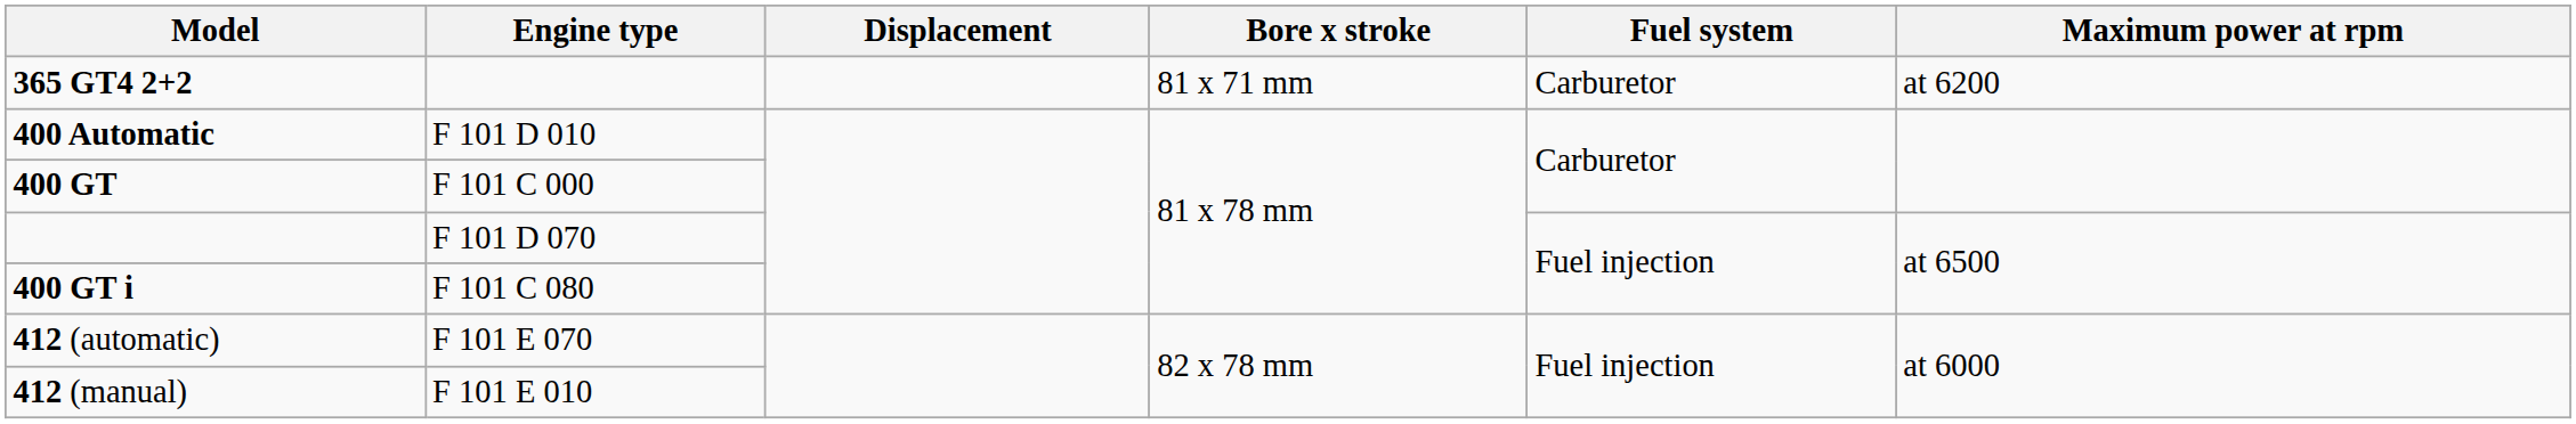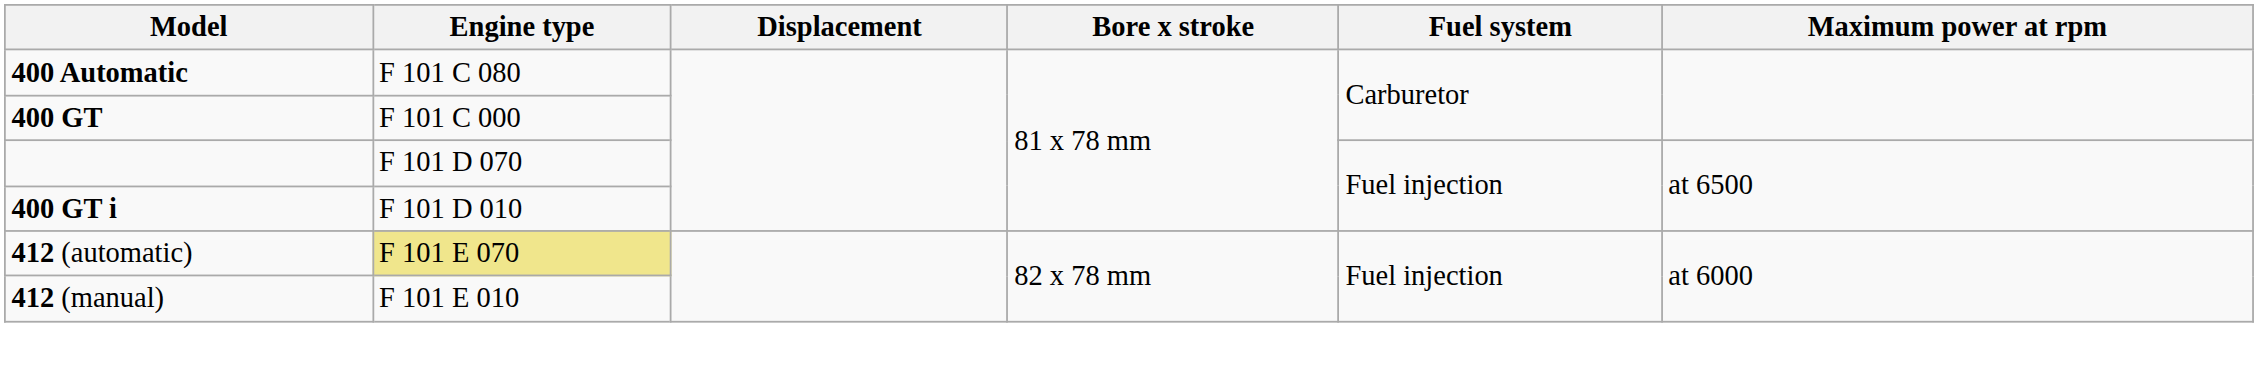 <table class=wikitable width=100%>
 <tr>
 <th>Model</th>
 <th>Engine type</th>
 <th>Displacement</th>
 <th>Bore x stroke</th>
 <th>Fuel system</th>
 <th>Maximum power at rpm</th>
 </tr>
 <tr>
-<td><strong>365 GT4 2+2</strong></td>
-<td></td>
-<td></td>
-<td>81 x 71 mm</td>
-<td>Carburetor</td>
-<td> at 6200</td>
-</tr>
-<tr>
 <td><strong>400 Automatic</strong></td>
-<td>F 101 D 010</td>
+<td>F 101 C 080</td>
 <td rowspan=4></td>
 <td rowspan=4>81 x 78 mm</td>
 <td rowspan=2>Carburetor</td>
 <td rowspan=2></td>
 </tr>
 <tr>
 <td><strong>400 GT</strong></td>
 <td>F 101 C 000</td>
 </tr>
 <tr>
 <td></td>
 <td>F 101 D 070</td>
 <td rowspan=2>Fuel injection</td>
 <td rowspan=2><span></span> at 6500</td>
 </tr>
 <tr>
 <td><strong>400 GT i</strong></td>
-<td>F 101 C 080</td>
+<td>F 101 D 010</td>
 </tr>
 <tr>
 <td><strong>412</strong> (automatic)</td>
-<td>F 101 E 070</td>
+<td style="background: khaki;">F 101 E 070</td>
 <td rowspan=2></td>
 <td rowspan=2>82 x 78 mm</td>
 <td rowspan=2>Fuel injection</td>
 <td rowspan=2> at 6000</td>
 </tr>
 <tr>
 <td><strong>412</strong> (manual)</td>
 <td>F 101 E 010</td>
 </tr>
 </table>
